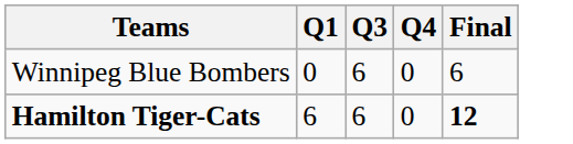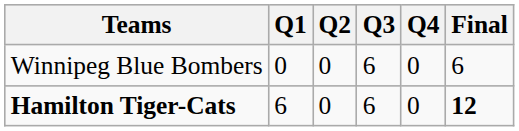 <table class="wikitable">
 <tr>
 <th>Teams</th>
 <th>Q1</th>
+<th>Q2</th>
 <th>Q3</th>
 <th>Q4</th>
 <th>Final</th>
 </tr>
 <tr>
 <td>Winnipeg Blue Bombers</td>
+<td>0</td>
 <td>0</td>
 <td>6</td>
 <td>0</td>
 <td>6</td>
 </tr>
 <tr>
 <td><strong>Hamilton Tiger-Cats</strong></td>
 <td>6</td>
+<td>0</td>
 <td>6</td>
 <td>0</td>
 <td><strong>12</strong></td>
 </tr>
 </table>
